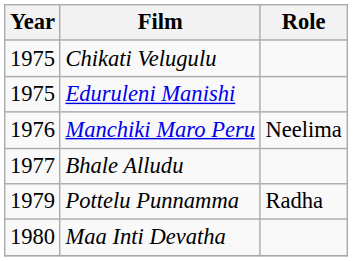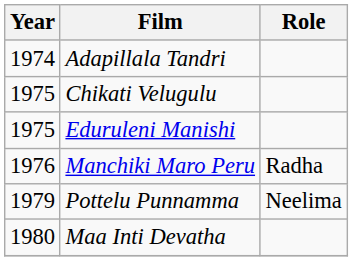 <table class="wikitable sortable">
 <tr>
 <th>Year</th>
 <th>Film</th>
 <th>Role</th>
+</tr>
+<tr>
+<td>1974</td>
+<td><em>Adapillala Tandri</em></td>
+<td></td>
 </tr>
 <tr>
 <td>1975</td>
 <td><em>Chikati Velugulu</em></td>
 <td></td>
 </tr>
 <tr>
 <td>1975</td>
 <td><em><a href='#'>Eduruleni Manishi</a></em></td>
 <td></td>
 </tr>
 <tr>
 <td>1976</td>
 <td><em><a href='#'>Manchiki Maro Peru</a></em></td>
-<td>Neelima</td>
-</tr>
-<tr>
-<td>1977</td>
-<td><em>Bhale Alludu</em></td>
-<td></td>
+<td>Radha</td>
 </tr>
 <tr>
 <td>1979</td>
 <td><em>Pottelu Punnamma</em></td>
-<td>Radha</td>
+<td>Neelima</td>
 </tr>
 <tr>
 <td>1980</td>
 <td><em>Maa Inti Devatha</em></td>
 <td></td>
 </tr>
 <tr>
 </tr>
 </table>
